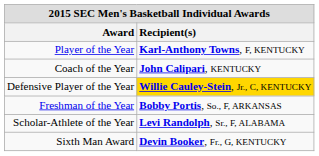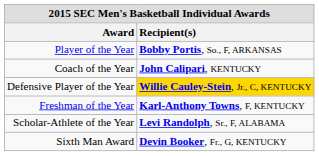 <table class="wikitable" style="white-space:nowrap; font-size:90%;">
 <tr>
 <td colspan="7" style="text-align:center; background:#ddd;"><strong>2015 SEC Men's Basketball Individual Awards</strong></td>
 </tr>
 <tr>
 <th style="text-align:right;">Award</th>
 <th style="text-align:left;">Recipient(s)</th>
 </tr>
 <tr>
 <td style="text-align:right;"><a href='#'>Player of the Year</a></td>
-<td style="text-align:left;"><strong><a href='#'>Karl-Anthony Towns</a></strong>, <small>F, KENTUCKY</small><br></td>
+<td style="text-align:left;"><strong><a href='#'>Bobby Portis</a></strong>, <small>So., F, ARKANSAS</small><br></td>
 </tr>
 <tr>
 <td style="text-align:right;">Coach of the Year</td>
 <td style="text-align:left;"><strong><a href='#'>John Calipari</a></strong>, <small>KENTUCKY</small><br></td>
 </tr>
 <tr>
 <td style="text-align:right;">Defensive Player of the Year</td>
 <td style="background: gold; text-align:left;"><strong><a href='#'>Willie Cauley-Stein</a></strong>, <small>Jr., C, KENTUCKY</small><br></td>
 </tr>
 <tr>
 <td style="text-align:right;"><a href='#'>Freshman of the Year</a></td>
-<td style="text-align:left;"><strong><a href='#'>Bobby Portis</a></strong>, <small>So., F, ARKANSAS</small><br></td>
+<td style="text-align:left;"><strong><a href='#'>Karl-Anthony Towns</a></strong>, <small>F, KENTUCKY</small><br></td>
 </tr>
 <tr>
 <td style="text-align:right;">Scholar-Athlete of the Year</td>
 <td style="text-align:left;"><strong><a href='#'>Levi Randolph</a></strong>, <small>Sr., F, ALABAMA</small><br></td>
 </tr>
 <tr>
 <td style="text-align:right;">Sixth Man Award</td>
 <td style="text-align:left;"><strong><a href='#'>Devin Booker</a></strong>, <small>Fr., G, KENTUCKY</small><br></td>
 </tr>
 </table>
